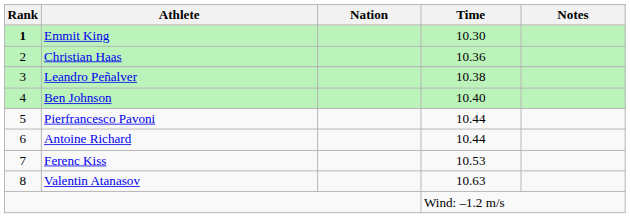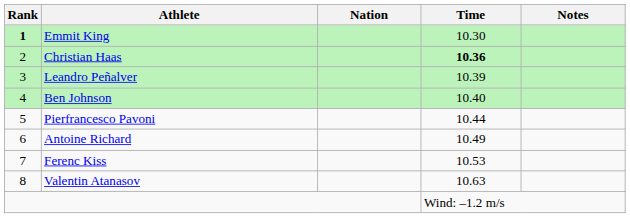 <table class="wikitable sortable" style="text-align:center;width: 60%;">
 <tr>
 <th scope="col" style="width: 10px;">Rank</th>
 <th scope="col">Athlete</th>
 <th scope="col">Nation</th>
 <th scope="col">Time</th>
 <th scope="col">Notes</th>
 </tr>
 <tr bgcolor=bbf3bb>
 <td><strong>1</strong></td>
 <td align=left><a href='#'>Emmit King</a></td>
 <td align=left></td>
 <td>10.30</td>
 <td></td>
 </tr>
 <tr bgcolor=bbf3bb>
 <td>2</td>
 <td align=left><a href='#'>Christian Haas</a></td>
 <td align=left></td>
-<td>10.36</td>
+<td><strong>10.36</strong></td>
 <td></td>
 </tr>
 <tr bgcolor=bbf3bb>
 <td>3</td>
 <td align=left><a href='#'>Leandro Peñalver</a></td>
 <td align=left></td>
-<td>10.38</td>
+<td>10.39</td>
 <td></td>
 </tr>
 <tr bgcolor=bbf3bb>
 <td>4</td>
 <td align=left><a href='#'>Ben Johnson</a></td>
 <td align=left></td>
 <td>10.40</td>
 <td></td>
 </tr>
 <tr>
 <td>5</td>
 <td align=left><a href='#'>Pierfrancesco Pavoni</a></td>
 <td align=left></td>
 <td>10.44</td>
 <td></td>
 </tr>
 <tr>
 <td>6</td>
 <td align=left><a href='#'>Antoine Richard</a></td>
 <td align=left></td>
-<td>10.44</td>
+<td>10.49</td>
 <td></td>
 </tr>
 <tr>
 <td>7</td>
 <td align=left><a href='#'>Ferenc Kiss</a></td>
 <td align=left></td>
 <td>10.53</td>
 <td></td>
 </tr>
 <tr>
 <td>8</td>
 <td align=left><a href='#'>Valentin Atanasov</a></td>
 <td align=left></td>
 <td>10.63</td>
 <td></td>
 </tr>
 <tr class="sortbottom">
 <td colspan="3"></td>
 <td colspan="2" style="text-align:left;">Wind: –1.2 m/s</td>
 </tr>
 </table>
